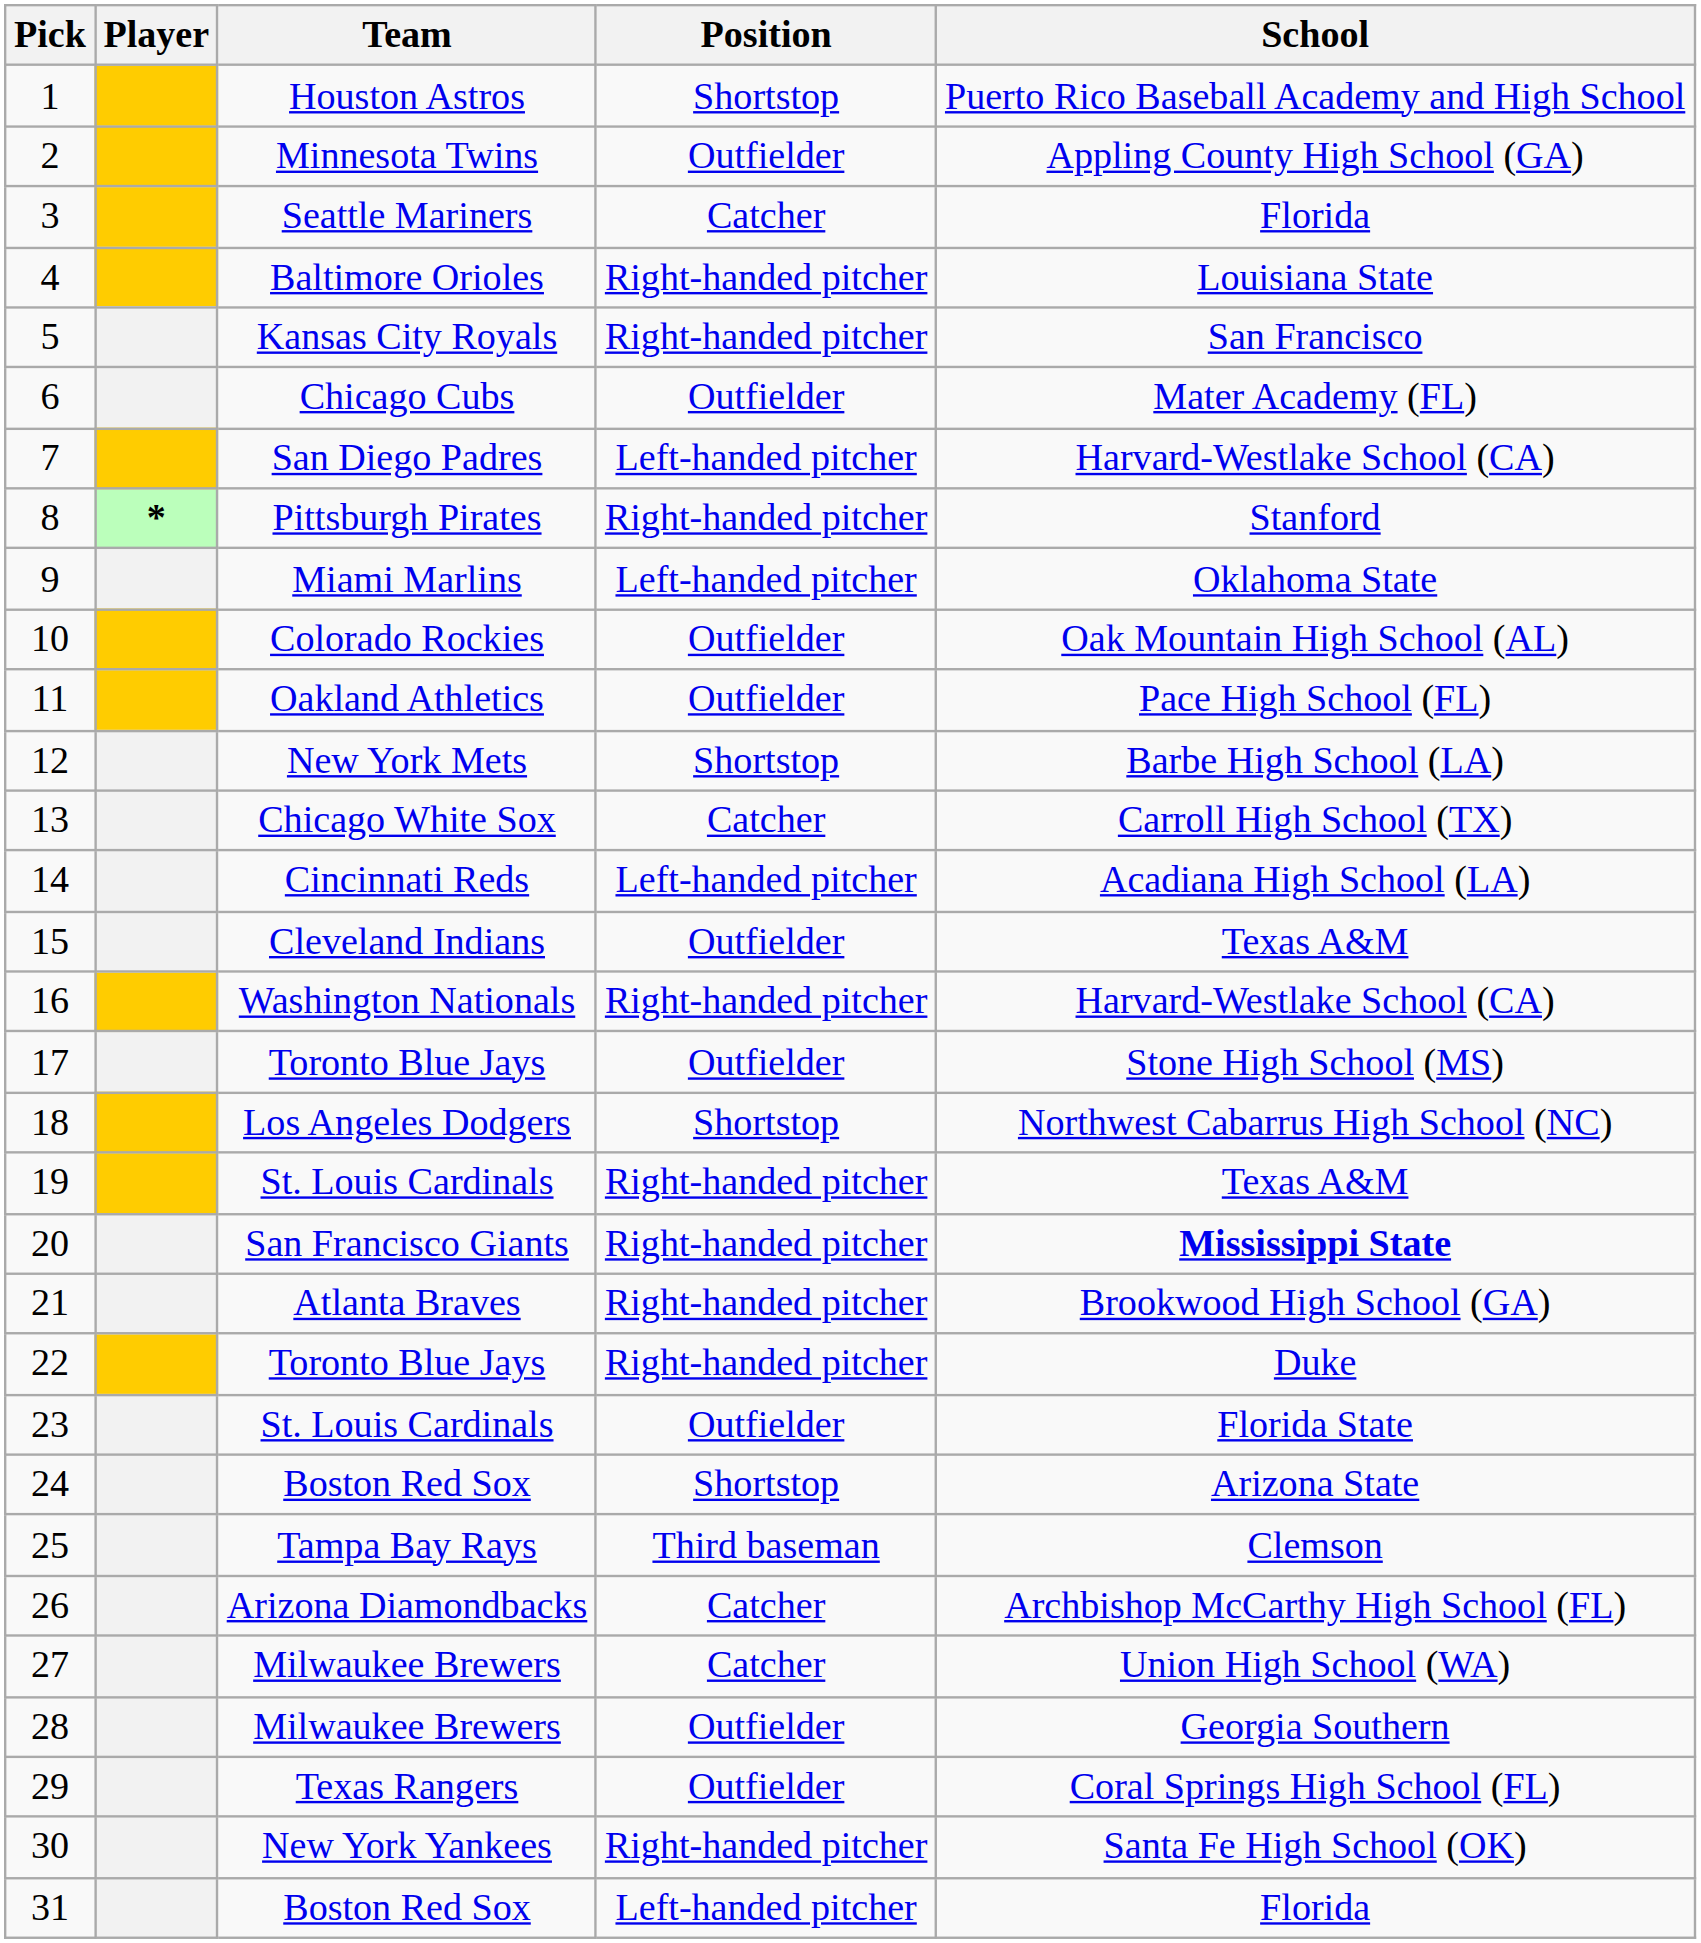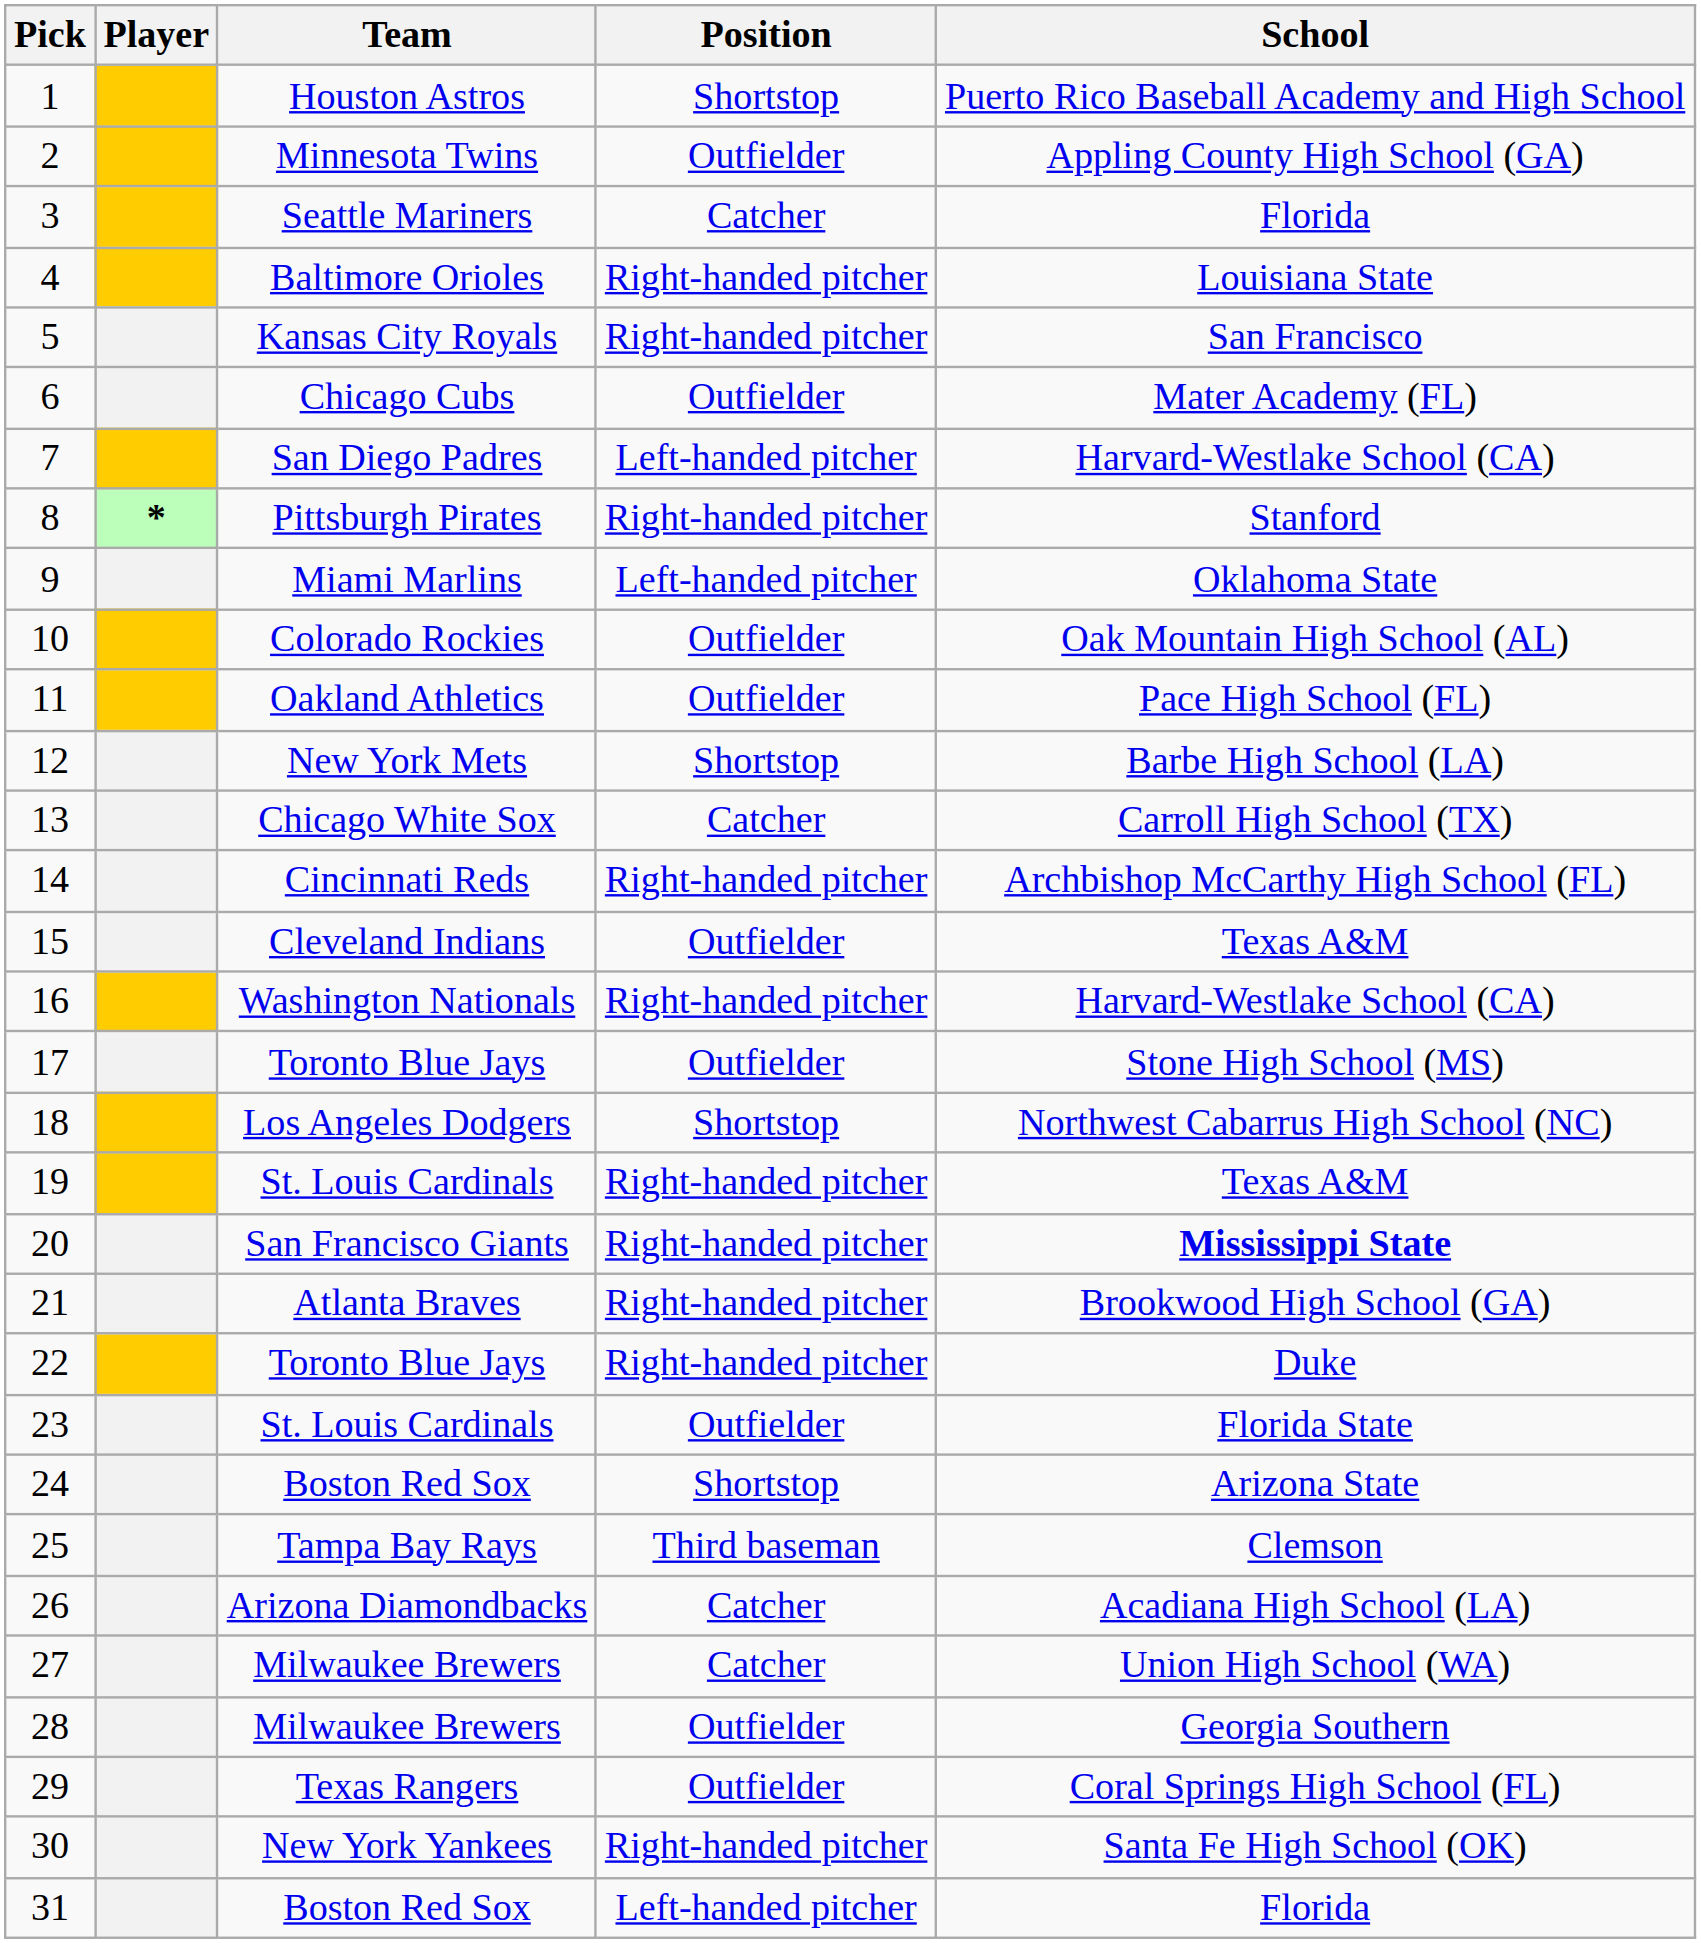 <table class="wikitable sortable plainrowheaders" style="text-align:center; width=74%">
 <tr>
 <th scope="col">Pick</th>
 <th scope="col">Player</th>
 <th scope="col">Team</th>
 <th scope="col">Position</th>
 <th scope="col">School</th>
 </tr>
 <tr>
 <td>1</td>
 <th scope="row" style="text-align:center; background-color:#FFCC00"></th>
 <td><a href='#'>Houston Astros</a></td>
 <td><a href='#'>Shortstop</a></td>
 <td><a href='#'>Puerto Rico Baseball Academy and High School</a></td>
 </tr>
 <tr>
 <td>2</td>
 <th scope="row" style="text-align:center;background:#fc0"></th>
 <td><a href='#'>Minnesota Twins</a></td>
 <td><a href='#'>Outfielder</a></td>
 <td><a href='#'>Appling County High School</a> (<a href='#'>GA</a>)</td>
 </tr>
 <tr>
 <td>3</td>
 <th scope="row" style="text-align:center; background-color:#FFCC00"></th>
 <td><a href='#'>Seattle Mariners</a></td>
 <td><a href='#'>Catcher</a></td>
 <td><a href='#'>Florida</a></td>
 </tr>
 <tr>
 <td>4</td>
 <th scope="row" style="text-align:center; background-color:#FFCC00"></th>
 <td><a href='#'>Baltimore Orioles</a></td>
 <td><a href='#'>Right-handed pitcher</a></td>
 <td><a href='#'>Louisiana State</a></td>
 </tr>
 <tr>
 <td>5</td>
 <th scope="row" style="text-align:center"></th>
 <td><a href='#'>Kansas City Royals</a></td>
 <td><a href='#'>Right-handed pitcher</a></td>
 <td><a href='#'>San Francisco</a></td>
 </tr>
 <tr>
 <td>6</td>
 <th scope="row" style="text-align:center"></th>
 <td><a href='#'>Chicago Cubs</a></td>
 <td><a href='#'>Outfielder</a></td>
 <td><a href='#'>Mater Academy</a> (<a href='#'>FL</a>)</td>
 </tr>
 <tr>
 <td>7</td>
 <th scope="row" style="text-align:center; background-color:#FFCC00"></th>
 <td><a href='#'>San Diego Padres</a></td>
 <td><a href='#'>Left-handed pitcher</a></td>
 <td><a href='#'>Harvard-Westlake School</a> (<a href='#'>CA</a>)</td>
 </tr>
 <tr>
 <td>8</td>
 <th scope="row" style="background:#bfb; text-align:center">*</th>
 <td><a href='#'>Pittsburgh Pirates</a></td>
 <td><a href='#'>Right-handed pitcher</a></td>
 <td><a href='#'>Stanford</a></td>
 </tr>
 <tr>
 <td>9</td>
 <th scope="row" style="text-align:center"></th>
 <td><a href='#'>Miami Marlins</a></td>
 <td><a href='#'>Left-handed pitcher</a></td>
 <td><a href='#'>Oklahoma State</a></td>
 </tr>
 <tr>
 <td>10</td>
 <th scope="row" style="text-align:center; background-color:#FFCC00"></th>
 <td><a href='#'>Colorado Rockies</a></td>
 <td><a href='#'>Outfielder</a></td>
 <td><a href='#'>Oak Mountain High School</a> (<a href='#'>AL</a>)</td>
 </tr>
 <tr>
 <td>11</td>
 <th scope="row" style="text-align:center; background-color:#FFCC00"></th>
 <td><a href='#'>Oakland Athletics</a></td>
 <td><a href='#'>Outfielder</a></td>
 <td><a href='#'>Pace High School</a> (<a href='#'>FL</a>)</td>
 </tr>
 <tr>
 <td>12</td>
 <th scope="row" style="text-align:center"></th>
 <td><a href='#'>New York Mets</a></td>
 <td><a href='#'>Shortstop</a></td>
 <td><a href='#'>Barbe High School</a> (<a href='#'>LA</a>)</td>
 </tr>
 <tr>
 <td>13</td>
 <th scope="row" style="text-align:center"></th>
 <td><a href='#'>Chicago White Sox</a></td>
 <td><a href='#'>Catcher</a></td>
 <td><a href='#'>Carroll High School</a> (<a href='#'>TX</a>)</td>
 </tr>
 <tr>
 <td>14</td>
 <th scope="row" style="text-align:center"></th>
 <td><a href='#'>Cincinnati Reds</a></td>
-<td><a href='#'>Left-handed pitcher</a></td>
-<td><a href='#'>Acadiana High School</a> (<a href='#'>LA</a>)</td>
+<td><a href='#'>Right-handed pitcher</a></td>
+<td><a href='#'>Archbishop McCarthy High School</a> (<a href='#'>FL</a>)</td>
 </tr>
 <tr>
 <td>15</td>
 <th scope="row" style="text-align:center"></th>
 <td><a href='#'>Cleveland Indians</a></td>
 <td><a href='#'>Outfielder</a></td>
 <td><a href='#'>Texas A&M</a></td>
 </tr>
 <tr>
 <td>16</td>
 <th scope="row" style="text-align:center; background-color:#FFCC00"></th>
 <td><a href='#'>Washington Nationals</a></td>
 <td><a href='#'>Right-handed pitcher</a></td>
 <td><a href='#'>Harvard-Westlake School</a> (<a href='#'>CA</a>)</td>
 </tr>
 <tr>
 <td>17</td>
 <th scope="row" style="text-align:center"></th>
 <td><a href='#'>Toronto Blue Jays</a></td>
 <td><a href='#'>Outfielder</a></td>
 <td><a href='#'>Stone High School</a> (<a href='#'>MS</a>)</td>
 </tr>
 <tr>
 <td>18</td>
 <th scope="row" style="text-align:center; background-color:#FFCC00"></th>
 <td><a href='#'>Los Angeles Dodgers</a></td>
 <td><a href='#'>Shortstop</a></td>
 <td><a href='#'>Northwest Cabarrus High School</a> (<a href='#'>NC</a>)</td>
 </tr>
 <tr>
 <td>19</td>
 <th scope="row" style="text-align:center; background-color:#FFCC00"></th>
 <td><a href='#'>St. Louis Cardinals</a></td>
 <td><a href='#'>Right-handed pitcher</a></td>
 <td><a href='#'>Texas A&M</a></td>
 </tr>
 <tr>
 <td>20</td>
 <th scope="row" style="text-align:center"></th>
 <td><a href='#'>San Francisco Giants</a></td>
 <td><a href='#'>Right-handed pitcher</a></td>
 <td><strong><a href='#'>Mississippi State</a></strong></td>
 </tr>
 <tr>
 <td>21</td>
 <th scope="row" style="text-align:center"></th>
 <td><a href='#'>Atlanta Braves</a></td>
 <td><a href='#'>Right-handed pitcher</a></td>
 <td><a href='#'>Brookwood High School</a> (<a href='#'>GA</a>)</td>
 </tr>
 <tr>
 <td>22</td>
 <th scope="row" style="text-align:center; background-color:#FFCC00"></th>
 <td><a href='#'>Toronto Blue Jays</a></td>
 <td><a href='#'>Right-handed pitcher</a></td>
 <td><a href='#'>Duke</a></td>
 </tr>
 <tr>
 <td>23</td>
 <th scope="row" style="text-align:center"></th>
 <td><a href='#'>St. Louis Cardinals</a></td>
 <td><a href='#'>Outfielder</a></td>
 <td><a href='#'>Florida State</a></td>
 </tr>
 <tr>
 <td>24</td>
 <th scope="row" style="text-align:center"></th>
 <td><a href='#'>Boston Red Sox</a></td>
 <td><a href='#'>Shortstop</a></td>
 <td><a href='#'>Arizona State</a></td>
 </tr>
 <tr>
 <td>25</td>
 <th scope="row" style="text-align:center"></th>
 <td><a href='#'>Tampa Bay Rays</a></td>
 <td><a href='#'>Third baseman</a></td>
 <td><a href='#'>Clemson</a></td>
 </tr>
 <tr>
 <td>26</td>
 <th scope="row" style="text-align:center"></th>
 <td><a href='#'>Arizona Diamondbacks</a></td>
 <td><a href='#'>Catcher</a></td>
-<td><a href='#'>Archbishop McCarthy High School</a> (<a href='#'>FL</a>)</td>
+<td><a href='#'>Acadiana High School</a> (<a href='#'>LA</a>)</td>
 </tr>
 <tr>
 <td>27</td>
 <th scope="row" style="text-align:center"></th>
 <td><a href='#'>Milwaukee Brewers</a></td>
 <td><a href='#'>Catcher</a></td>
 <td><a href='#'>Union High School</a> (<a href='#'>WA</a>)</td>
 </tr>
 <tr>
 <td>28</td>
 <th scope="row" style="text-align:center"></th>
 <td><a href='#'>Milwaukee Brewers</a></td>
 <td><a href='#'>Outfielder</a></td>
 <td><a href='#'>Georgia Southern</a></td>
 </tr>
 <tr>
 <td>29</td>
 <th scope="row" style="text-align:center"></th>
 <td><a href='#'>Texas Rangers</a></td>
 <td><a href='#'>Outfielder</a></td>
 <td><a href='#'>Coral Springs High School</a> (<a href='#'>FL</a>)</td>
 </tr>
 <tr>
 <td>30</td>
 <th scope="row" style="text-align:center"></th>
 <td><a href='#'>New York Yankees</a></td>
 <td><a href='#'>Right-handed pitcher</a></td>
 <td><a href='#'>Santa Fe High School</a> (<a href='#'>OK</a>)</td>
 </tr>
 <tr>
 <td>31</td>
 <th scope="row" style="text-align:center"></th>
 <td><a href='#'>Boston Red Sox</a></td>
 <td><a href='#'>Left-handed pitcher</a></td>
 <td><a href='#'>Florida</a></td>
 </tr>
 </table>
